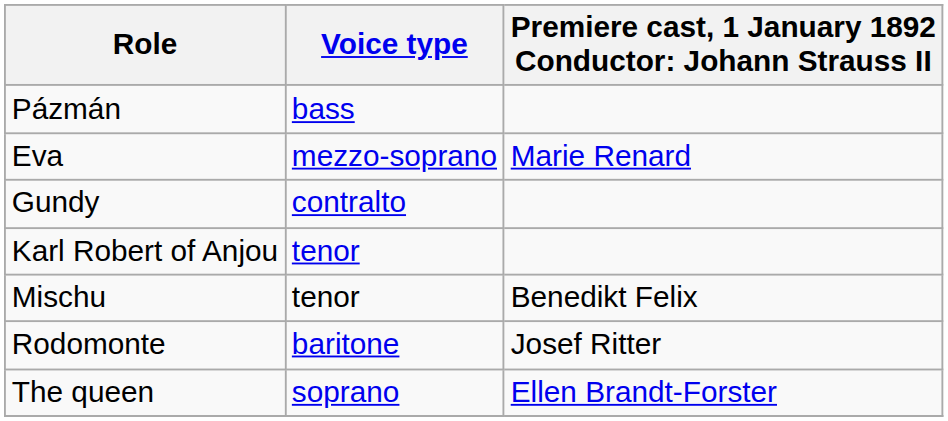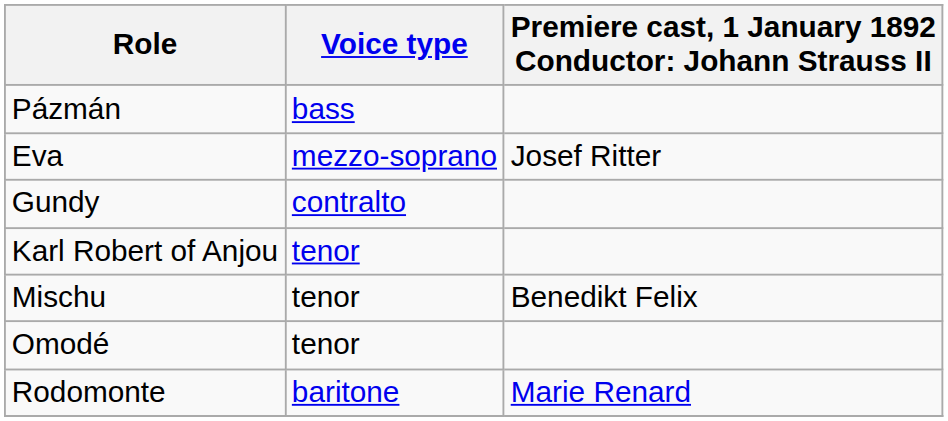 <table class="wikitable">
 <tr>
 <th>Role</th>
 <th><a href='#'>Voice type</a></th>
 <th>Premiere cast, 1 January 1892<br>Conductor: Johann Strauss II</th>
 </tr>
 <tr>
 <td>Pázmán</td>
 <td><a href='#'>bass</a></td>
 <td></td>
 </tr>
 <tr>
 <td>Eva</td>
 <td><a href='#'>mezzo-soprano</a></td>
-<td><a href='#'>Marie Renard</a></td>
+<td>Josef Ritter</td>
 </tr>
 <tr>
 <td>Gundy</td>
 <td><a href='#'>contralto</a></td>
 <td></td>
 </tr>
 <tr>
 <td>Karl Robert of Anjou</td>
 <td><a href='#'>tenor</a></td>
 <td></td>
 </tr>
 <tr>
 <td>Mischu</td>
 <td>tenor</td>
 <td>Benedikt Felix</td>
 </tr>
 <tr>
+<td>Omodé</td>
+<td>tenor</td>
+<td></td>
+</tr>
+<tr>
 <td>Rodomonte</td>
 <td><a href='#'>baritone</a></td>
-<td>Josef Ritter</td>
-</tr>
-<tr>
-<td>The queen</td>
-<td><a href='#'>soprano</a></td>
-<td><a href='#'>Ellen Brandt-Forster</a></td>
+<td><a href='#'>Marie Renard</a></td>
 </tr>
 <tr>
 </tr>
 </table>
